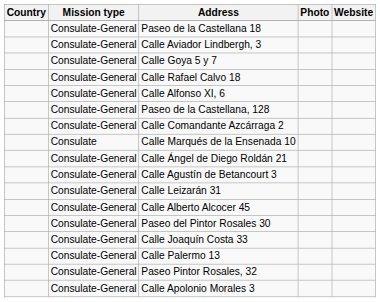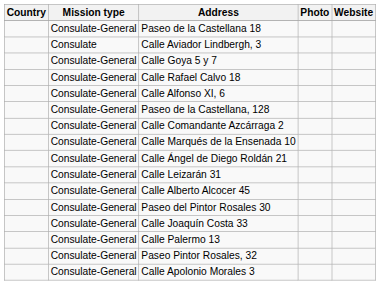 <table class="wikitable sortable">
 <tr valign="middle">
 <th>Country</th>
 <th>Mission type</th>
 <th>Address</th>
 <th>Photo</th>
 <th>Website</th>
 </tr>
 <tr style="font-weight:bold; background-color: #DDDDDD">
 </tr>
 <tr>
 <td></td>
 <td>Consulate-General</td>
 <td>Paseo de la Castellana 18</td>
 <td></td>
 <td></td>
 </tr>
 <tr>
 <td></td>
-<td>Consulate-General</td>
+<td>Consulate</td>
 <td>Calle Aviador Lindbergh, 3</td>
 <td></td>
 <td></td>
 </tr>
 <tr>
 <td></td>
 <td>Consulate-General</td>
 <td>Calle Goya 5 y 7</td>
 <td></td>
 <td></td>
 </tr>
 <tr>
 <td></td>
 <td>Consulate-General</td>
 <td>Calle Rafael Calvo 18</td>
 <td></td>
 <td></td>
 </tr>
 <tr>
 <td></td>
 <td>Consulate-General</td>
 <td>Calle Alfonso XI, 6</td>
 <td></td>
 <td></td>
 </tr>
 <tr>
 <td></td>
 <td>Consulate-General</td>
 <td>Paseo de la Castellana, 128</td>
 <td></td>
 <td></td>
 </tr>
 <tr>
 <td></td>
 <td>Consulate-General</td>
 <td>Calle Comandante Azcárraga 2</td>
 <td></td>
 <td></td>
 </tr>
 <tr>
 <td></td>
-<td>Consulate</td>
+<td>Consulate-General</td>
 <td>Calle Marqués de la Ensenada 10</td>
 <td></td>
 <td></td>
 </tr>
 <tr>
 <td></td>
 <td>Consulate-General</td>
 <td>Calle Ángel de Diego Roldán 21</td>
-<td></td>
-<td></td>
-</tr>
-<tr>
-<td></td>
-<td>Consulate-General</td>
-<td>Calle Agustín de Betancourt 3</td>
 <td></td>
 <td></td>
 </tr>
 <tr>
 <td></td>
 <td>Consulate-General</td>
 <td>Calle Leizarán 31</td>
 <td></td>
 <td></td>
 </tr>
 <tr>
 <td></td>
 <td>Consulate-General</td>
 <td>Calle Alberto Alcocer 45</td>
 <td></td>
 <td></td>
 </tr>
 <tr>
 <td></td>
 <td>Consulate-General</td>
 <td>Paseo del Pintor Rosales 30</td>
 <td></td>
 <td></td>
 </tr>
 <tr>
 <td></td>
 <td>Consulate-General</td>
 <td>Calle Joaquín Costa 33</td>
 <td></td>
 <td></td>
 </tr>
 <tr>
 <td></td>
 <td>Consulate-General</td>
 <td>Calle Palermo 13</td>
 <td></td>
 <td></td>
 </tr>
 <tr>
 <td></td>
 <td>Consulate-General</td>
 <td>Paseo Pintor Rosales,  32</td>
 <td></td>
 <td></td>
 </tr>
 <tr>
 <td></td>
 <td>Consulate-General</td>
 <td>Calle Apolonio Morales 3</td>
 <td></td>
 <td></td>
 </tr>
 </table>
